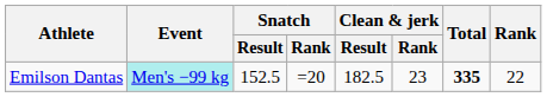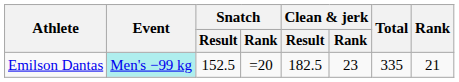 <table class="wikitable" style="font-size:90%">
 <tr>
 <th rowspan="2">Athlete</th>
 <th rowspan="2">Event</th>
 <th colspan="2">Snatch</th>
 <th colspan="2">Clean & jerk</th>
 <th rowspan="2">Total</th>
 <th rowspan="2">Rank</th>
 </tr>
 <tr style="font-size:95%">
 <th>Result</th>
 <th>Rank</th>
 <th>Result</th>
 <th>Rank</th>
 </tr>
 <tr align=center>
 <td align=left><a href='#'>Emilson Dantas</a></td>
 <td align=left style="background: paleturquoise;"><a href='#'>Men's −99 kg</a></td>
 <td>152.5</td>
 <td>=20</td>
 <td>182.5</td>
 <td>23</td>
-<td><strong>335</strong></td>
-<td>22</td>
+<td>335</td>
+<td>21</td>
 </tr>
 </table>
